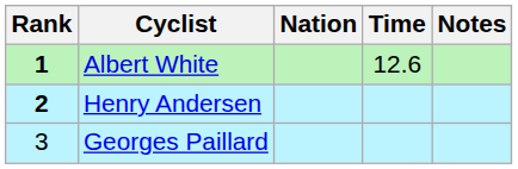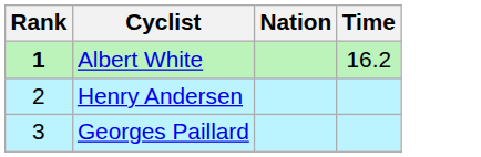 <table class="wikitable sortable" style="text-align:center">
 <tr>
 <th>Rank</th>
 <th>Cyclist</th>
 <th>Nation</th>
 <th>Time</th>
-<th>Notes</th>
 </tr>
 <tr bgcolor=bbf3bb>
 <td><strong>1</strong></td>
 <td align=left><a href='#'>Albert White</a></td>
 <td align=left></td>
-<td>12.6</td>
-<td></td>
+<td>16.2</td>
 </tr>
 <tr bgcolor=bbf3ff>
-<td><strong>2</strong></td>
+<td>2</td>
 <td align=left><a href='#'>Henry Andersen</a></td>
 <td align=left></td>
-<td></td>
 <td></td>
 </tr>
 <tr bgcolor=bbf3ff>
 <td>3</td>
 <td align=left><a href='#'>Georges Paillard</a></td>
 <td align=left></td>
 <td></td>
-<td></td>
 </tr>
 </table>
